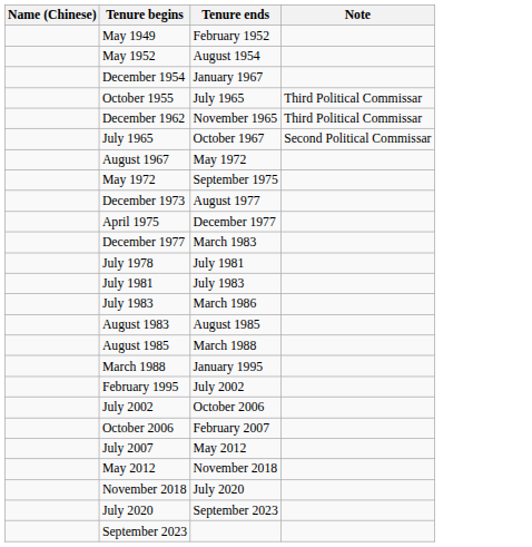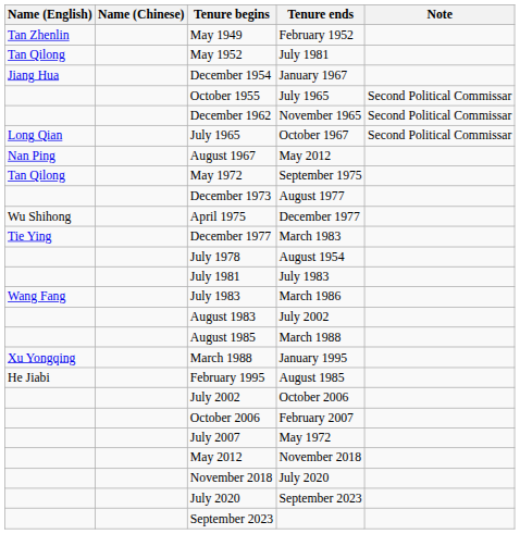 <table class="wikitable">
 <tr>
+<th>Name (English)</th>
 <th>Name (Chinese)</th>
 <th>Tenure begins</th>
 <th>Tenure ends</th>
 <th>Note</th>
 </tr>
 <tr>
+<td><a href='#'>Tan Zhenlin</a></td>
 <td></td>
 <td>May 1949</td>
 <td>February 1952</td>
 <td></td>
 </tr>
 <tr>
+<td><a href='#'>Tan Qilong</a></td>
 <td></td>
 <td>May 1952</td>
-<td>August 1954</td>
+<td>July 1981</td>
 <td></td>
 </tr>
 <tr>
+<td><a href='#'>Jiang Hua</a></td>
 <td></td>
 <td>December 1954</td>
 <td>January 1967</td>
 <td></td>
 </tr>
 <tr>
 <td></td>
+<td></td>
 <td>October 1955</td>
 <td>July 1965</td>
-<td>Third Political Commissar</td>
+<td>Second Political Commissar</td>
 </tr>
 <tr>
 <td></td>
+<td></td>
 <td>December 1962</td>
 <td>November 1965</td>
-<td>Third Political Commissar</td>
+<td>Second Political Commissar</td>
 </tr>
 <tr>
+<td><a href='#'>Long Qian</a></td>
 <td></td>
 <td>July 1965</td>
 <td>October 1967</td>
 <td>Second Political Commissar</td>
 </tr>
 <tr>
+<td><a href='#'>Nan Ping</a></td>
 <td></td>
 <td>August 1967</td>
-<td>May 1972</td>
+<td>May 2012</td>
 <td></td>
 </tr>
 <tr>
+<td><a href='#'>Tan Qilong</a></td>
 <td></td>
 <td>May 1972</td>
 <td>September 1975</td>
 <td></td>
 </tr>
 <tr>
 <td></td>
+<td></td>
 <td>December 1973</td>
 <td>August 1977</td>
 <td></td>
 </tr>
 <tr>
+<td>Wu Shihong</td>
 <td></td>
 <td>April 1975</td>
 <td>December 1977</td>
 <td></td>
 </tr>
 <tr>
+<td><a href='#'>Tie Ying</a></td>
 <td></td>
 <td>December 1977</td>
 <td>March 1983</td>
 <td></td>
 </tr>
 <tr>
 <td></td>
+<td></td>
 <td>July 1978</td>
-<td>July 1981</td>
+<td>August 1954</td>
 <td></td>
 </tr>
 <tr>
+<td></td>
 <td></td>
 <td>July 1981</td>
 <td>July 1983</td>
 <td></td>
 </tr>
 <tr>
+<td><a href='#'>Wang Fang</a></td>
 <td></td>
 <td>July 1983</td>
 <td>March 1986</td>
 <td></td>
 </tr>
 <tr>
 <td></td>
+<td></td>
 <td>August 1983</td>
-<td>August 1985</td>
+<td>July 2002</td>
 <td></td>
 </tr>
 <tr>
+<td></td>
 <td></td>
 <td>August 1985</td>
 <td>March 1988</td>
 <td></td>
 </tr>
 <tr>
+<td><a href='#'>Xu Yongqing</a></td>
 <td></td>
 <td>March 1988</td>
 <td>January 1995</td>
 <td></td>
 </tr>
 <tr>
+<td>He Jiabi</td>
 <td></td>
 <td>February 1995</td>
-<td>July 2002</td>
+<td>August 1985</td>
 <td></td>
 </tr>
 <tr>
+<td></td>
 <td></td>
 <td>July 2002</td>
 <td>October 2006</td>
 <td></td>
 </tr>
 <tr>
 <td></td>
+<td></td>
 <td>October 2006</td>
 <td>February 2007</td>
 <td></td>
 </tr>
 <tr>
 <td></td>
+<td></td>
 <td>July 2007</td>
-<td>May 2012</td>
+<td>May 1972</td>
 <td></td>
 </tr>
 <tr>
+<td></td>
 <td></td>
 <td>May 2012</td>
 <td>November 2018</td>
 <td></td>
 </tr>
 <tr>
 <td></td>
+<td></td>
 <td>November 2018</td>
 <td>July 2020</td>
 <td></td>
 </tr>
 <tr>
+<td></td>
 <td></td>
 <td>July 2020</td>
 <td>September 2023</td>
 <td></td>
 </tr>
 <tr>
 <td></td>
+<td></td>
 <td>September 2023</td>
 <td></td>
 <td></td>
 </tr>
 </table>
